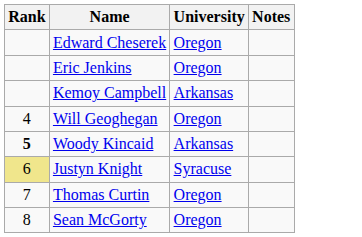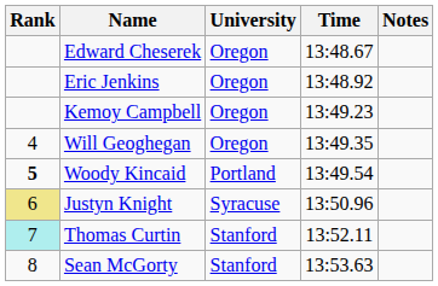 <table class="wikitable sortable" style="text-align:center">
 <tr>
 <th>Rank</th>
 <th>Name</th>
 <th>University</th>
+<th>Time</th>
 <th>Notes</th>
 </tr>
 <tr>
 <td></td>
 <td align=left><a href='#'>Edward Cheserek</a></td>
 <td align=left><a href='#'>Oregon</a></td>
+<td>13:48.67</td>
 <td></td>
 </tr>
 <tr>
 <td></td>
 <td align=left><a href='#'>Eric Jenkins</a></td>
 <td align=left><a href='#'>Oregon</a></td>
+<td>13:48.92</td>
 <td></td>
 </tr>
 <tr>
 <td></td>
 <td align=left><a href='#'>Kemoy Campbell</a> </td>
-<td align=left><a href='#'>Arkansas</a></td>
+<td align=left><a href='#'>Oregon</a></td>
+<td>13:49.23</td>
 <td></td>
 </tr>
 <tr>
 <td>4</td>
 <td align=left><a href='#'>Will Geoghegan</a></td>
 <td align="left"><a href='#'>Oregon</a></td>
+<td>13:49.35</td>
 <td></td>
 </tr>
 <tr>
 <td><strong>5</strong></td>
 <td align=left><a href='#'>Woody Kincaid</a></td>
-<td align=left><a href='#'>Arkansas</a></td>
+<td align=left><a href='#'>Portland</a></td>
+<td>13:49.54</td>
 <td></td>
 </tr>
 <tr>
 <td style="background: khaki;">6</td>
 <td align=left><a href='#'>Justyn Knight</a></td>
 <td align=left><a href='#'>Syracuse</a></td>
+<td>13:50.96</td>
 <td></td>
 </tr>
 <tr>
-<td>7</td>
+<td style="background: paleturquoise;">7</td>
 <td align=left><a href='#'>Thomas Curtin</a></td>
-<td align=left><a href='#'>Oregon</a></td>
+<td align="left"><a href='#'>Stanford</a></td>
+<td>13:52.11</td>
 <td></td>
 </tr>
 <tr>
 <td>8</td>
 <td align=left><a href='#'>Sean McGorty</a></td>
-<td align=left><a href='#'>Oregon</a></td>
+<td align=left><a href='#'>Stanford</a></td>
+<td>13:53.63</td>
 <td></td>
 </tr>
 </table>
